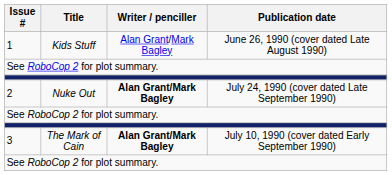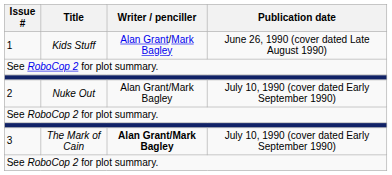 <table class="wikitable">
 <tr>
 <th>Issue #</th>
 <th>Title</th>
 <th>Writer / penciller</th>
 <th>Publication date</th>
 </tr>
 <tr>
 <td>1</td>
 <td align="center"><em>Kids Stuff</em></td>
 <td align="center"><a href='#'>Alan Grant</a>/<a href='#'>Mark Bagley</a></td>
 <td align="center">June 26, 1990 (cover dated Late August 1990)</td>
 </tr>
 <tr>
 <td colspan="6">See <em><a href='#'>RoboCop 2</a></em> for plot summary.</td>
 </tr>
 <tr>
 <td colspan="6" bgcolor="#112266"></td>
 </tr>
 <tr>
 <td>2</td>
 <td align="center"><em>Nuke Out</em></td>
-<td align="center"><strong>Alan Grant/Mark Bagley</strong></td>
-<td align="center">July 24, 1990 (cover dated Late September 1990)</td>
+<td align="center">Alan Grant/Mark Bagley</td>
+<td align="center">July 10, 1990 (cover dated Early September 1990)</td>
 </tr>
 <tr>
 <td colspan="6">See <em>RoboCop 2</em> for plot summary.</td>
 </tr>
 <tr>
 <td colspan="6" bgcolor="#112266"></td>
 </tr>
 <tr>
 <td>3</td>
 <td align="center"><em>The Mark of Cain</em></td>
 <td align="center"><strong>Alan Grant/Mark Bagley</strong></td>
 <td align="center">July 10, 1990 (cover dated Early September 1990)</td>
 </tr>
 <tr>
 <td colspan="6">See <em>RoboCop 2</em> for plot summary.</td>
 </tr>
 </table>
